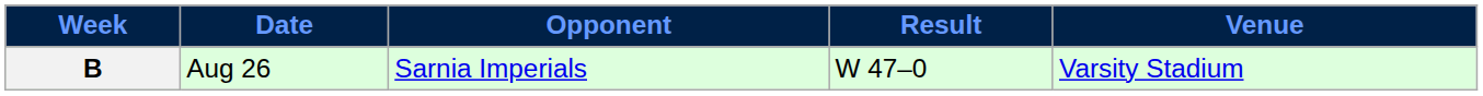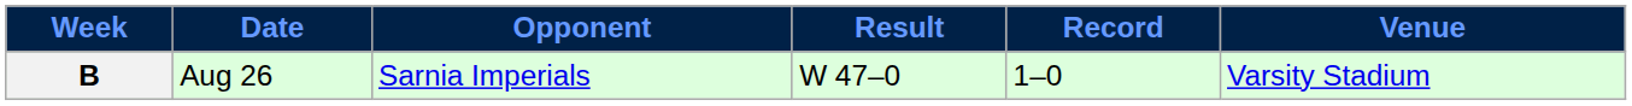 <table class="wikitable" width="70%">
 <tr align="center"  style="background:#002147;color:#6699FF;">
 <td><strong>Week</strong></td>
 <td><strong>Date</strong></td>
 <td><strong>Opponent</strong></td>
 <td><strong>Result</strong></td>
+<td><strong>Record</strong></td>
 <td><strong>Venue</strong></td>
 </tr>
 <tr style="background:#ddffdd">
 <th>B</th>
 <td>Aug 26</td>
 <td><a href='#'>Sarnia Imperials</a></td>
 <td>W 47–0</td>
+<td>1–0</td>
 <td><a href='#'>Varsity Stadium</a></td>
 </tr>
 </table>
